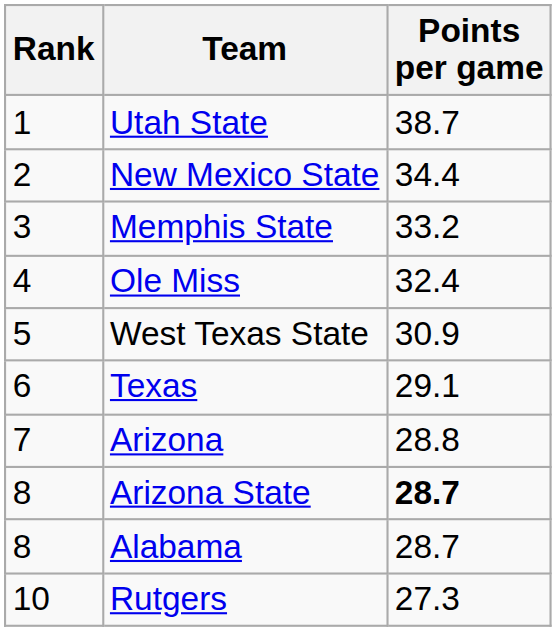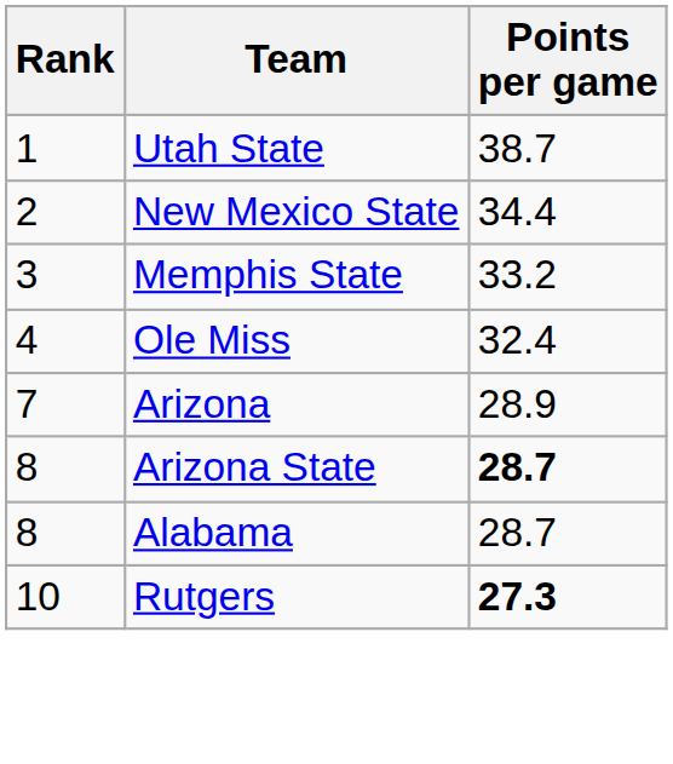 <table class="wikitable sortable">
 <tr>
 <th>Rank</th>
 <th>Team</th>
 <th>Points<br>per game</th>
 </tr>
 <tr>
 <td>1</td>
 <td><a href='#'>Utah State</a></td>
 <td>38.7</td>
 </tr>
 <tr>
 <td>2</td>
 <td><a href='#'>New Mexico State</a></td>
 <td>34.4</td>
 </tr>
 <tr>
 <td>3</td>
 <td><a href='#'>Memphis State</a></td>
 <td>33.2</td>
 </tr>
 <tr>
 <td>4</td>
 <td><a href='#'>Ole Miss</a></td>
 <td>32.4</td>
 </tr>
 <tr>
-<td>5</td>
-<td>West Texas State</td>
-<td>30.9</td>
-</tr>
-<tr>
-<td>6</td>
-<td><a href='#'>Texas</a></td>
-<td>29.1</td>
-</tr>
-<tr>
 <td>7</td>
 <td><a href='#'>Arizona</a></td>
-<td>28.8</td>
+<td>28.9</td>
 </tr>
 <tr>
 <td>8</td>
 <td><a href='#'>Arizona State</a></td>
 <td><strong>28.7</strong></td>
 </tr>
 <tr>
 <td>8</td>
 <td><a href='#'>Alabama</a></td>
 <td>28.7</td>
 </tr>
 <tr>
 <td>10</td>
 <td><a href='#'>Rutgers</a></td>
-<td>27.3</td>
+<td><strong>27.3</strong></td>
 </tr>
 </table>
